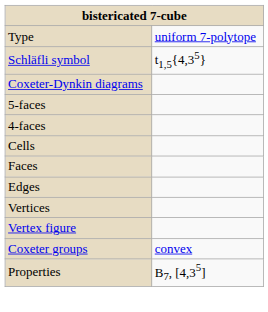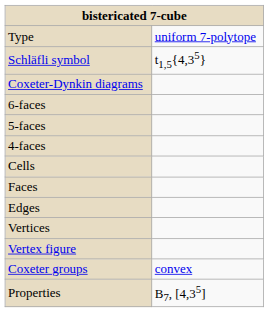 <table class="wikitable" align="right" style="margin-left:10px" width="320">
 <tr>
 <th style="background:#e7dcc3;" colspan="2">bistericated 7-cube</th>
 </tr>
 <tr>
 <td style="background:#e7dcc3;">Type</td>
 <td><a href='#'>uniform 7-polytope</a></td>
 </tr>
 <tr>
 <td style="background:#e7dcc3;"><a href='#'>Schläfli symbol</a></td>
 <td>t<sub>1,5</sub>{4,3<sup>5</sup>}</td>
 </tr>
 <tr>
 <td style="background:#e7dcc3;"><a href='#'>Coxeter-Dynkin diagrams</a></td>
+<td></td>
+</tr>
+<tr>
+<td style="background:#e7dcc3;">6-faces</td>
 <td></td>
 </tr>
 <tr>
 <td style="background:#e7dcc3;">5-faces</td>
 <td></td>
 </tr>
 <tr>
 <td style="background:#e7dcc3;">4-faces</td>
 <td></td>
 </tr>
 <tr>
 <td style="background:#e7dcc3;">Cells</td>
 <td></td>
 </tr>
 <tr>
 <td style="background:#e7dcc3;">Faces</td>
 <td></td>
 </tr>
 <tr>
 <td style="background:#e7dcc3;">Edges</td>
 <td></td>
 </tr>
 <tr>
 <td style="background:#e7dcc3;">Vertices</td>
 <td></td>
 </tr>
 <tr>
 <td style="background:#e7dcc3;"><a href='#'>Vertex figure</a></td>
 <td></td>
 </tr>
 <tr>
 <td style="background:#e7dcc3;"><a href='#'>Coxeter groups</a></td>
 <td><a href='#'>convex</a></td>
 </tr>
 <tr>
 <td style="background:#e7dcc3;">Properties</td>
 <td>B<sub>7</sub>, [4,3<sup>5</sup>]</td>
 </tr>
 </table>
